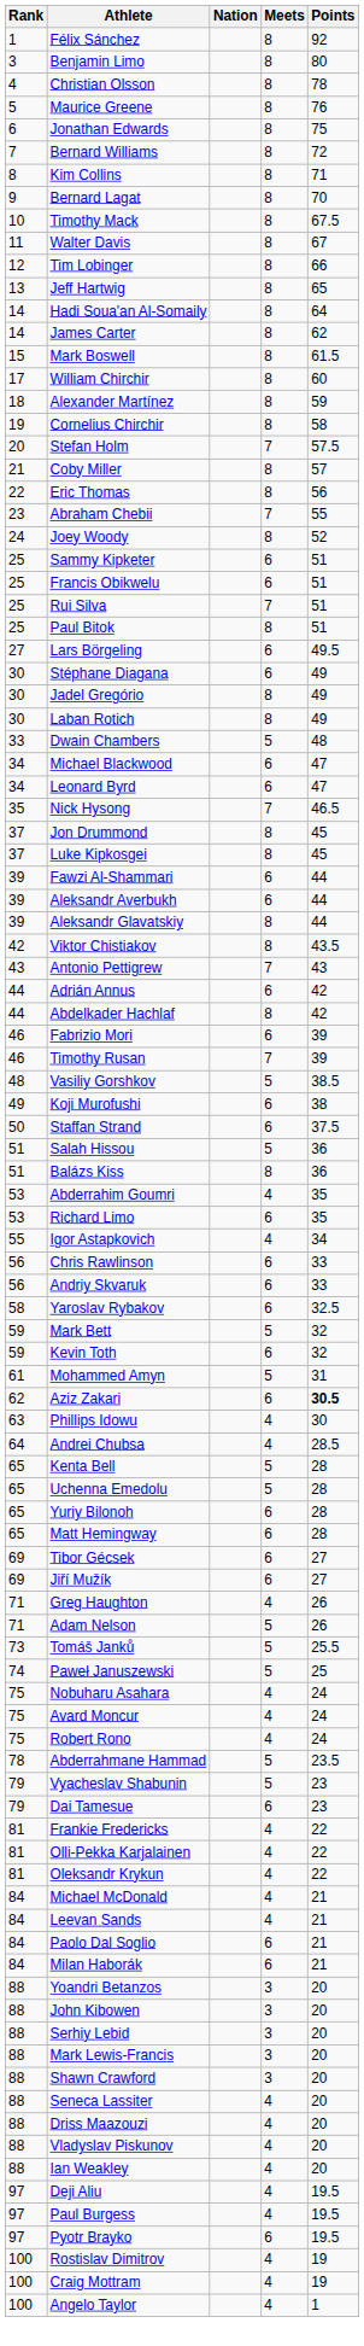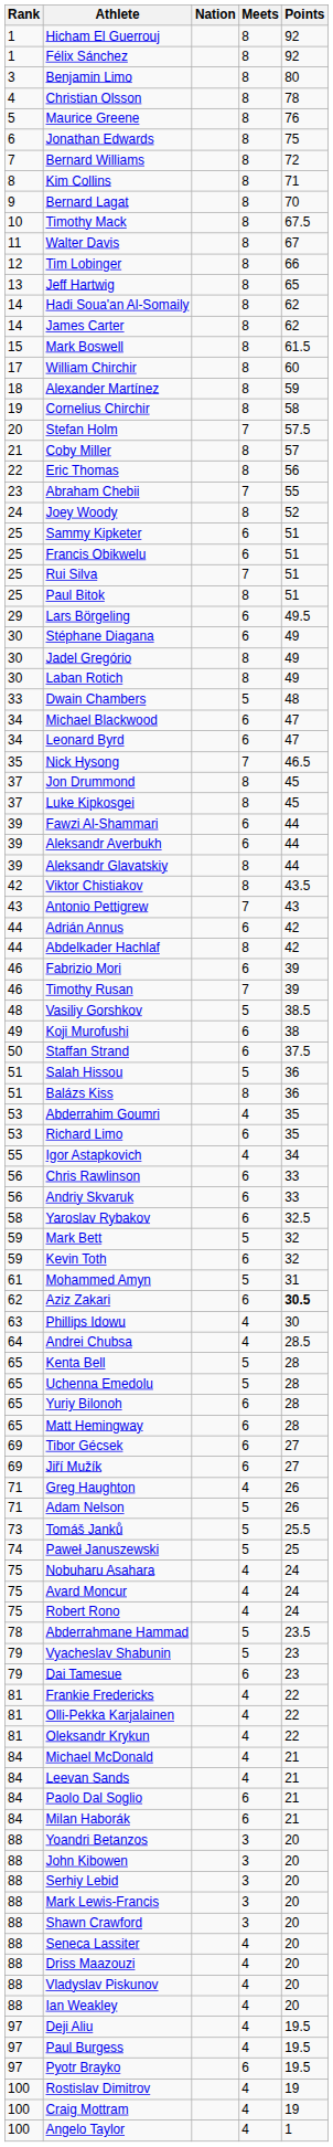 <table class=wikitable>
 <tr>
 <th>Rank</th>
 <th>Athlete</th>
 <th>Nation</th>
 <th>Meets</th>
 <th>Points</th>
+</tr>
+<tr>
+<td>1</td>
+<td><a href='#'>Hicham El Guerrouj</a></td>
+<td></td>
+<td>8</td>
+<td>92</td>
 </tr>
 <tr>
 <td>1</td>
 <td><a href='#'>Félix Sánchez</a></td>
 <td></td>
 <td>8</td>
 <td>92</td>
 </tr>
 <tr>
 <td>3</td>
 <td><a href='#'>Benjamin Limo</a></td>
 <td></td>
 <td>8</td>
 <td>80</td>
 </tr>
 <tr>
 <td>4</td>
 <td><a href='#'>Christian Olsson</a></td>
 <td></td>
 <td>8</td>
 <td>78</td>
 </tr>
 <tr>
 <td>5</td>
 <td><a href='#'>Maurice Greene</a></td>
 <td></td>
 <td>8</td>
 <td>76</td>
 </tr>
 <tr>
 <td>6</td>
 <td><a href='#'>Jonathan Edwards</a></td>
 <td></td>
 <td>8</td>
 <td>75</td>
 </tr>
 <tr>
 <td>7</td>
 <td><a href='#'>Bernard Williams</a></td>
 <td></td>
 <td>8</td>
 <td>72</td>
 </tr>
 <tr>
 <td>8</td>
 <td><a href='#'>Kim Collins</a></td>
 <td></td>
 <td>8</td>
 <td>71</td>
 </tr>
 <tr>
 <td>9</td>
 <td><a href='#'>Bernard Lagat</a></td>
 <td></td>
 <td>8</td>
 <td>70</td>
 </tr>
 <tr>
 <td>10</td>
 <td><a href='#'>Timothy Mack</a></td>
 <td></td>
 <td>8</td>
 <td>67.5</td>
 </tr>
 <tr>
 <td>11</td>
 <td><a href='#'>Walter Davis</a></td>
 <td></td>
 <td>8</td>
 <td>67</td>
 </tr>
 <tr>
 <td>12</td>
 <td><a href='#'>Tim Lobinger</a></td>
 <td></td>
 <td>8</td>
 <td>66</td>
 </tr>
 <tr>
 <td>13</td>
 <td><a href='#'>Jeff Hartwig</a></td>
 <td></td>
 <td>8</td>
 <td>65</td>
 </tr>
 <tr>
 <td>14</td>
 <td><a href='#'>Hadi Soua'an Al-Somaily</a></td>
 <td></td>
 <td>8</td>
-<td>64</td>
+<td>62</td>
 </tr>
 <tr>
 <td>14</td>
 <td><a href='#'>James Carter</a></td>
 <td></td>
 <td>8</td>
 <td>62</td>
 </tr>
 <tr>
 <td>15</td>
 <td><a href='#'>Mark Boswell</a></td>
 <td></td>
 <td>8</td>
 <td>61.5</td>
 </tr>
 <tr>
 <td>17</td>
 <td><a href='#'>William Chirchir</a></td>
 <td></td>
 <td>8</td>
 <td>60</td>
 </tr>
 <tr>
 <td>18</td>
 <td><a href='#'>Alexander Martínez</a></td>
 <td></td>
 <td>8</td>
 <td>59</td>
 </tr>
 <tr>
 <td>19</td>
 <td><a href='#'>Cornelius Chirchir</a></td>
 <td></td>
 <td>8</td>
 <td>58</td>
 </tr>
 <tr>
 <td>20</td>
 <td><a href='#'>Stefan Holm</a></td>
 <td></td>
 <td>7</td>
 <td>57.5</td>
 </tr>
 <tr>
 <td>21</td>
 <td><a href='#'>Coby Miller</a></td>
 <td></td>
 <td>8</td>
 <td>57</td>
 </tr>
 <tr>
 <td>22</td>
 <td><a href='#'>Eric Thomas</a></td>
 <td></td>
 <td>8</td>
 <td>56</td>
 </tr>
 <tr>
 <td>23</td>
 <td><a href='#'>Abraham Chebii</a></td>
 <td></td>
 <td>7</td>
 <td>55</td>
 </tr>
 <tr>
 <td>24</td>
 <td><a href='#'>Joey Woody</a></td>
 <td></td>
 <td>8</td>
 <td>52</td>
 </tr>
 <tr>
 <td>25</td>
 <td><a href='#'>Sammy Kipketer</a></td>
 <td></td>
 <td>6</td>
 <td>51</td>
 </tr>
 <tr>
 <td>25</td>
 <td><a href='#'>Francis Obikwelu</a></td>
 <td></td>
 <td>6</td>
 <td>51</td>
 </tr>
 <tr>
 <td>25</td>
 <td><a href='#'>Rui Silva</a></td>
 <td></td>
 <td>7</td>
 <td>51</td>
 </tr>
 <tr>
 <td>25</td>
 <td><a href='#'>Paul Bitok</a></td>
 <td></td>
 <td>8</td>
 <td>51</td>
 </tr>
 <tr>
-<td>27</td>
+<td>29</td>
 <td><a href='#'>Lars Börgeling</a></td>
 <td></td>
 <td>6</td>
 <td>49.5</td>
 </tr>
 <tr>
 <td>30</td>
 <td><a href='#'>Stéphane Diagana</a></td>
 <td></td>
 <td>6</td>
 <td>49</td>
 </tr>
 <tr>
 <td>30</td>
 <td><a href='#'>Jadel Gregório</a></td>
 <td></td>
 <td>8</td>
 <td>49</td>
 </tr>
 <tr>
 <td>30</td>
 <td><a href='#'>Laban Rotich</a></td>
 <td></td>
 <td>8</td>
 <td>49</td>
 </tr>
 <tr>
 <td>33</td>
 <td><a href='#'>Dwain Chambers</a></td>
 <td></td>
 <td>5</td>
 <td>48</td>
 </tr>
 <tr>
 <td>34</td>
 <td><a href='#'>Michael Blackwood</a></td>
 <td></td>
 <td>6</td>
 <td>47</td>
 </tr>
 <tr>
 <td>34</td>
 <td><a href='#'>Leonard Byrd</a></td>
 <td></td>
 <td>6</td>
 <td>47</td>
 </tr>
 <tr>
 <td>35</td>
 <td><a href='#'>Nick Hysong</a></td>
 <td></td>
 <td>7</td>
 <td>46.5</td>
 </tr>
 <tr>
 <td>37</td>
 <td><a href='#'>Jon Drummond</a></td>
 <td></td>
 <td>8</td>
 <td>45</td>
 </tr>
 <tr>
 <td>37</td>
 <td><a href='#'>Luke Kipkosgei</a></td>
 <td></td>
 <td>8</td>
 <td>45</td>
 </tr>
 <tr>
 <td>39</td>
 <td><a href='#'>Fawzi Al-Shammari</a></td>
 <td></td>
 <td>6</td>
 <td>44</td>
 </tr>
 <tr>
 <td>39</td>
 <td><a href='#'>Aleksandr Averbukh</a></td>
 <td></td>
 <td>6</td>
 <td>44</td>
 </tr>
 <tr>
 <td>39</td>
 <td><a href='#'>Aleksandr Glavatskiy</a></td>
 <td></td>
 <td>8</td>
 <td>44</td>
 </tr>
 <tr>
 <td>42</td>
 <td><a href='#'>Viktor Chistiakov</a></td>
 <td></td>
 <td>8</td>
 <td>43.5</td>
 </tr>
 <tr>
 <td>43</td>
 <td><a href='#'>Antonio Pettigrew</a></td>
 <td></td>
 <td>7</td>
 <td>43</td>
 </tr>
 <tr>
 <td>44</td>
 <td><a href='#'>Adrián Annus</a></td>
 <td></td>
 <td>6</td>
 <td>42</td>
 </tr>
 <tr>
 <td>44</td>
 <td><a href='#'>Abdelkader Hachlaf</a></td>
 <td></td>
 <td>8</td>
 <td>42</td>
 </tr>
 <tr>
 <td>46</td>
 <td><a href='#'>Fabrizio Mori</a></td>
 <td></td>
 <td>6</td>
 <td>39</td>
 </tr>
 <tr>
 <td>46</td>
 <td><a href='#'>Timothy Rusan</a></td>
 <td></td>
 <td>7</td>
 <td>39</td>
 </tr>
 <tr>
 <td>48</td>
 <td><a href='#'>Vasiliy Gorshkov</a></td>
 <td></td>
 <td>5</td>
 <td>38.5</td>
 </tr>
 <tr>
 <td>49</td>
 <td><a href='#'>Koji Murofushi</a></td>
 <td></td>
 <td>6</td>
 <td>38</td>
 </tr>
 <tr>
 <td>50</td>
 <td><a href='#'>Staffan Strand</a></td>
 <td></td>
 <td>6</td>
 <td>37.5</td>
 </tr>
 <tr>
 <td>51</td>
 <td><a href='#'>Salah Hissou</a></td>
 <td></td>
 <td>5</td>
 <td>36</td>
 </tr>
 <tr>
 <td>51</td>
 <td><a href='#'>Balázs Kiss</a></td>
 <td></td>
 <td>8</td>
 <td>36</td>
 </tr>
 <tr>
 <td>53</td>
 <td><a href='#'>Abderrahim Goumri</a></td>
 <td></td>
 <td>4</td>
 <td>35</td>
 </tr>
 <tr>
 <td>53</td>
 <td><a href='#'>Richard Limo</a></td>
 <td></td>
 <td>6</td>
 <td>35</td>
 </tr>
 <tr>
 <td>55</td>
 <td><a href='#'>Igor Astapkovich</a></td>
 <td></td>
 <td>4</td>
 <td>34</td>
 </tr>
 <tr>
 <td>56</td>
 <td><a href='#'>Chris Rawlinson</a></td>
 <td></td>
 <td>6</td>
 <td>33</td>
 </tr>
 <tr>
 <td>56</td>
 <td><a href='#'>Andriy Skvaruk</a></td>
 <td></td>
 <td>6</td>
 <td>33</td>
 </tr>
 <tr>
 <td>58</td>
 <td><a href='#'>Yaroslav Rybakov</a></td>
 <td></td>
 <td>6</td>
 <td>32.5</td>
 </tr>
 <tr>
 <td>59</td>
 <td><a href='#'>Mark Bett</a></td>
 <td></td>
 <td>5</td>
 <td>32</td>
 </tr>
 <tr>
 <td>59</td>
 <td><a href='#'>Kevin Toth</a></td>
 <td></td>
 <td>6</td>
 <td>32</td>
 </tr>
 <tr>
 <td>61</td>
 <td><a href='#'>Mohammed Amyn</a></td>
 <td></td>
 <td>5</td>
 <td>31</td>
 </tr>
 <tr>
 <td>62</td>
 <td><a href='#'>Aziz Zakari</a></td>
 <td></td>
 <td>6</td>
 <td><strong>30.5</strong></td>
 </tr>
 <tr>
 <td>63</td>
 <td><a href='#'>Phillips Idowu</a></td>
 <td></td>
 <td>4</td>
 <td>30</td>
 </tr>
 <tr>
 <td>64</td>
 <td><a href='#'>Andrei Chubsa</a></td>
 <td></td>
 <td>4</td>
 <td>28.5</td>
 </tr>
 <tr>
 <td>65</td>
 <td><a href='#'>Kenta Bell</a></td>
 <td></td>
 <td>5</td>
 <td>28</td>
 </tr>
 <tr>
 <td>65</td>
 <td><a href='#'>Uchenna Emedolu</a></td>
 <td></td>
 <td>5</td>
 <td>28</td>
 </tr>
 <tr>
 <td>65</td>
 <td><a href='#'>Yuriy Bilonoh</a></td>
 <td></td>
 <td>6</td>
 <td>28</td>
 </tr>
 <tr>
 <td>65</td>
 <td><a href='#'>Matt Hemingway</a></td>
 <td></td>
 <td>6</td>
 <td>28</td>
 </tr>
 <tr>
 <td>69</td>
 <td><a href='#'>Tibor Gécsek</a></td>
 <td></td>
 <td>6</td>
 <td>27</td>
 </tr>
 <tr>
 <td>69</td>
 <td><a href='#'>Jiří Mužík</a></td>
 <td></td>
 <td>6</td>
 <td>27</td>
 </tr>
 <tr>
 <td>71</td>
 <td><a href='#'>Greg Haughton</a></td>
 <td></td>
 <td>4</td>
 <td>26</td>
 </tr>
 <tr>
 <td>71</td>
 <td><a href='#'>Adam Nelson</a></td>
 <td></td>
 <td>5</td>
 <td>26</td>
 </tr>
 <tr>
 <td>73</td>
 <td><a href='#'>Tomáš Janků</a></td>
 <td></td>
 <td>5</td>
 <td>25.5</td>
 </tr>
 <tr>
 <td>74</td>
 <td><a href='#'>Paweł Januszewski</a></td>
 <td></td>
 <td>5</td>
 <td>25</td>
 </tr>
 <tr>
 <td>75</td>
 <td><a href='#'>Nobuharu Asahara</a></td>
 <td></td>
 <td>4</td>
 <td>24</td>
 </tr>
 <tr>
 <td>75</td>
 <td><a href='#'>Avard Moncur</a></td>
 <td></td>
 <td>4</td>
 <td>24</td>
 </tr>
 <tr>
 <td>75</td>
 <td><a href='#'>Robert Rono</a></td>
 <td></td>
 <td>4</td>
 <td>24</td>
 </tr>
 <tr>
 <td>78</td>
 <td><a href='#'>Abderrahmane Hammad</a></td>
 <td></td>
 <td>5</td>
 <td>23.5</td>
 </tr>
 <tr>
 <td>79</td>
 <td><a href='#'>Vyacheslav Shabunin</a></td>
 <td></td>
 <td>5</td>
 <td>23</td>
 </tr>
 <tr>
 <td>79</td>
 <td><a href='#'>Dai Tamesue</a></td>
 <td></td>
 <td>6</td>
 <td>23</td>
 </tr>
 <tr>
 <td>81</td>
 <td><a href='#'>Frankie Fredericks</a></td>
 <td></td>
 <td>4</td>
 <td>22</td>
 </tr>
 <tr>
 <td>81</td>
 <td><a href='#'>Olli-Pekka Karjalainen</a></td>
 <td></td>
 <td>4</td>
 <td>22</td>
 </tr>
 <tr>
 <td>81</td>
 <td><a href='#'>Oleksandr Krykun</a></td>
 <td></td>
 <td>4</td>
 <td>22</td>
 </tr>
 <tr>
 <td>84</td>
 <td><a href='#'>Michael McDonald</a></td>
 <td></td>
 <td>4</td>
 <td>21</td>
 </tr>
 <tr>
 <td>84</td>
 <td><a href='#'>Leevan Sands</a></td>
 <td></td>
 <td>4</td>
 <td>21</td>
 </tr>
 <tr>
 <td>84</td>
 <td><a href='#'>Paolo Dal Soglio</a></td>
 <td></td>
 <td>6</td>
 <td>21</td>
 </tr>
 <tr>
 <td>84</td>
 <td><a href='#'>Milan Haborák</a></td>
 <td></td>
 <td>6</td>
 <td>21</td>
 </tr>
 <tr>
 <td>88</td>
 <td><a href='#'>Yoandri Betanzos</a></td>
 <td></td>
 <td>3</td>
 <td>20</td>
 </tr>
 <tr>
 <td>88</td>
 <td><a href='#'>John Kibowen</a></td>
 <td></td>
 <td>3</td>
 <td>20</td>
 </tr>
 <tr>
 <td>88</td>
 <td><a href='#'>Serhiy Lebid</a></td>
 <td></td>
 <td>3</td>
 <td>20</td>
 </tr>
 <tr>
 <td>88</td>
 <td><a href='#'>Mark Lewis-Francis</a></td>
 <td></td>
 <td>3</td>
 <td>20</td>
 </tr>
 <tr>
 <td>88</td>
 <td><a href='#'>Shawn Crawford</a></td>
 <td></td>
 <td>3</td>
 <td>20</td>
 </tr>
 <tr>
 <td>88</td>
 <td><a href='#'>Seneca Lassiter</a></td>
 <td></td>
 <td>4</td>
 <td>20</td>
 </tr>
 <tr>
 <td>88</td>
 <td><a href='#'>Driss Maazouzi</a></td>
 <td></td>
 <td>4</td>
 <td>20</td>
 </tr>
 <tr>
 <td>88</td>
 <td><a href='#'>Vladyslav Piskunov</a></td>
 <td></td>
 <td>4</td>
 <td>20</td>
 </tr>
 <tr>
 <td>88</td>
 <td><a href='#'>Ian Weakley</a></td>
 <td></td>
 <td>4</td>
 <td>20</td>
 </tr>
 <tr>
 <td>97</td>
 <td><a href='#'>Deji Aliu</a></td>
 <td></td>
 <td>4</td>
 <td>19.5</td>
 </tr>
 <tr>
 <td>97</td>
 <td><a href='#'>Paul Burgess</a></td>
 <td></td>
 <td>4</td>
 <td>19.5</td>
 </tr>
 <tr>
 <td>97</td>
 <td><a href='#'>Pyotr Brayko</a></td>
 <td></td>
 <td>6</td>
 <td>19.5</td>
 </tr>
 <tr>
 <td>100</td>
 <td><a href='#'>Rostislav Dimitrov</a></td>
 <td></td>
 <td>4</td>
 <td>19</td>
 </tr>
 <tr>
 <td>100</td>
 <td><a href='#'>Craig Mottram</a></td>
 <td></td>
 <td>4</td>
 <td>19</td>
 </tr>
 <tr>
 <td>100</td>
 <td><a href='#'>Angelo Taylor</a></td>
 <td></td>
 <td>4</td>
 <td>1</td>
 </tr>
 </table>
